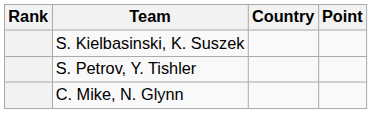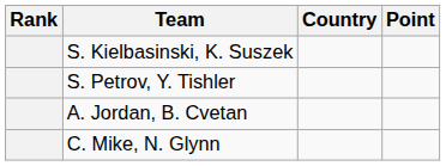 <table class="wikitable sortable">
 <tr>
 <th>Rank</th>
 <th>Team</th>
 <th>Country</th>
 <th>Point</th>
 </tr>
 <tr>
 <th></th>
 <td>S. Kielbasinski, K. Suszek</td>
 <td></td>
 <td></td>
 </tr>
 <tr>
 <th></th>
 <td>S. Petrov, Y. Tishler</td>
 <td></td>
 <td></td>
 </tr>
 <tr>
 <th></th>
+<td>A. Jordan, B. Cvetan</td>
+<td></td>
+<td></td>
+</tr>
+<tr>
+<th></th>
 <td>C. Mike, N. Glynn</td>
 <td></td>
 <td></td>
 </tr>
 </table>
